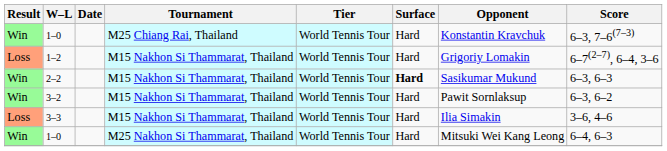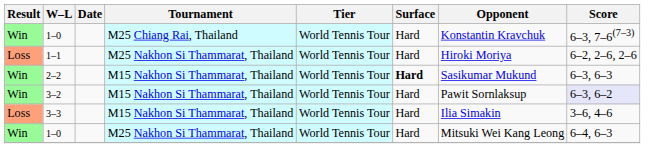 <table class="sortable wikitable">
 <tr>
 <th>Result</th>
 <th class="unsortable">W–L</th>
 <th>Date</th>
 <th>Tournament</th>
 <th>Tier</th>
 <th>Surface</th>
 <th>Opponent</th>
 <th class="unsortable">Score</th>
 </tr>
 <tr>
 <td bgcolor=98FB98>Win</td>
 <td><small>1–0</small></td>
 <td></td>
 <td style="background:#cffcff;">M25 <a href='#'>Chiang Rai</a>, Thailand</td>
 <td style="background:#cffcff;">World Tennis Tour</td>
 <td>Hard</td>
 <td> <a href='#'>Konstantin Kravchuk</a></td>
 <td>6–3, 7–6<sup>(7–3)</sup></td>
 </tr>
 <tr>
 <td bgcolor=FFA07A>Loss</td>
-<td><small>1–2</small></td>
+<td><small>1–1</small></td>
 <td></td>
-<td style="background:#cffcff;">M15 <a href='#'>Nakhon Si Thammarat</a>, Thailand</td>
+<td style="background:#cffcff;">M25 <a href='#'>Nakhon Si Thammarat</a>, Thailand</td>
 <td style="background:#cffcff;">World Tennis Tour</td>
 <td>Hard</td>
-<td> <a href='#'>Grigoriy Lomakin</a></td>
-<td>6–7<sup>(2–7)</sup>, 6–4, 3–6</td>
+<td> <a href='#'>Hiroki Moriya</a></td>
+<td>6–2, 2–6, 2–6</td>
 </tr>
 <tr>
 <td bgcolor=98FB98>Win</td>
 <td><small>2–2</small></td>
 <td></td>
 <td style="background:#cffcff;">M15 <a href='#'>Nakhon Si Thammarat</a>, Thailand</td>
 <td style="background:#cffcff;">World Tennis Tour</td>
 <td><strong>Hard</strong></td>
 <td> <a href='#'>Sasikumar Mukund</a></td>
 <td>6–3, 6–3</td>
 </tr>
 <tr>
 <td bgcolor=98FB98>Win</td>
 <td><small>3–2</small></td>
 <td></td>
 <td style="background:#cffcff;">M15 <a href='#'>Nakhon Si Thammarat</a>, Thailand</td>
 <td style="background:#cffcff;">World Tennis Tour</td>
 <td>Hard</td>
 <td> Pawit Sornlaksup</td>
-<td>6–3, 6–2</td>
+<td style="background: lavender;">6–3, 6–2</td>
 </tr>
 <tr>
 <td bgcolor=FFA07A>Loss</td>
 <td><small>3–3</small></td>
 <td></td>
 <td style="background:#cffcff;">M15 <a href='#'>Nakhon Si Thammarat</a>, Thailand</td>
 <td style="background:#cffcff;">World Tennis Tour</td>
 <td>Hard</td>
 <td> <a href='#'>Ilia Simakin</a></td>
 <td>3–6, 4–6</td>
 </tr>
 <tr>
 <td bgcolor=98FB98>Win</td>
 <td><small>1–0</small></td>
 <td></td>
 <td style="background:#cffcff;">M25 <a href='#'>Nakhon Si Thammarat</a>, Thailand</td>
 <td style="background:#cffcff;">World Tennis Tour</td>
 <td>Hard</td>
 <td> Mitsuki Wei Kang Leong</td>
 <td>6–4, 6–3</td>
 </tr>
 <tr>
 </tr>
 </table>
